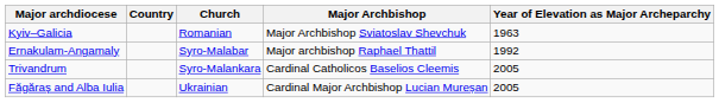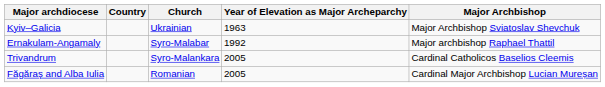 <table class="wikitable" style="margin:0 auto 0 auto">
 <tr>
 <th scope="col">Major archdiocese</th>
 <th scope="col">Country</th>
 <th scope="col">Church</th>
+<th scope="col">Year of Elevation as Major Archeparchy</th>
 <th scope="col">Major Archbishop</th>
-<th scope="col">Year of Elevation as Major Archeparchy</th>
 </tr>
 <tr>
 <td><a href='#'>Kyiv–Galicia</a></td>
 <td></td>
-<td><a href='#'>Romanian</a></td>
+<td><a href='#'>Ukrainian</a></td>
+<td>1963</td>
 <td>Major Archbishop <a href='#'>Sviatoslav Shevchuk</a></td>
-<td>1963</td>
 </tr>
 <tr>
 <td><a href='#'>Ernakulam-Angamaly</a></td>
 <td></td>
 <td><a href='#'>Syro-Malabar</a></td>
+<td>1992</td>
 <td>Major archbishop <a href='#'>Raphael Thattil</a></td>
-<td>1992</td>
 </tr>
 <tr>
 <td><a href='#'>Trivandrum</a></td>
 <td></td>
 <td><a href='#'>Syro-Malankara</a></td>
+<td>2005</td>
 <td>Cardinal Catholicos <a href='#'>Baselios Cleemis</a></td>
-<td>2005</td>
 </tr>
 <tr>
 <td><a href='#'>Făgăraş and Alba Iulia</a></td>
 <td></td>
-<td><a href='#'>Ukrainian</a></td>
+<td><a href='#'>Romanian</a></td>
+<td>2005</td>
 <td>Cardinal Major Archbishop <a href='#'>Lucian Mureșan</a></td>
-<td>2005</td>
 </tr>
 </table>
